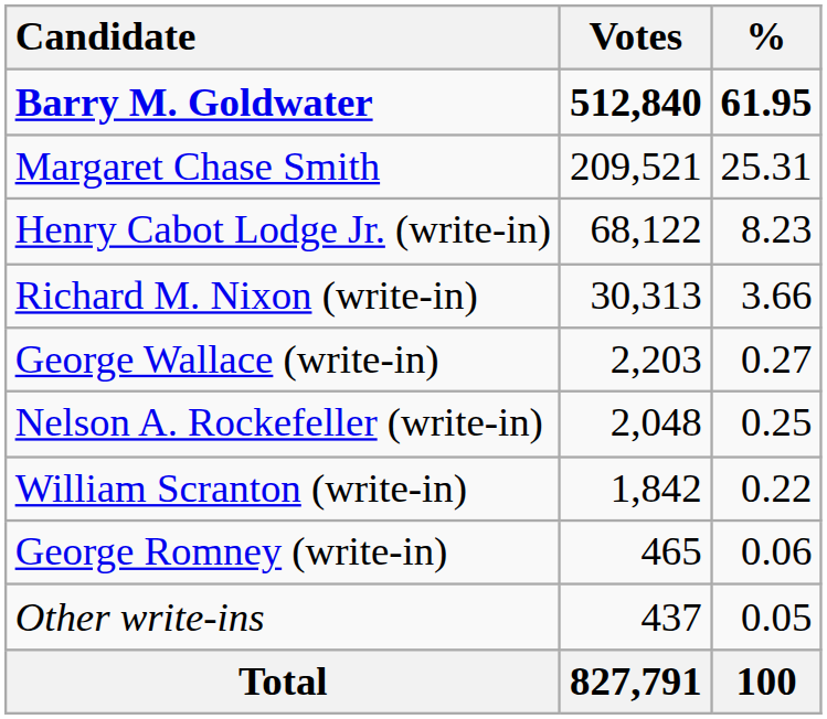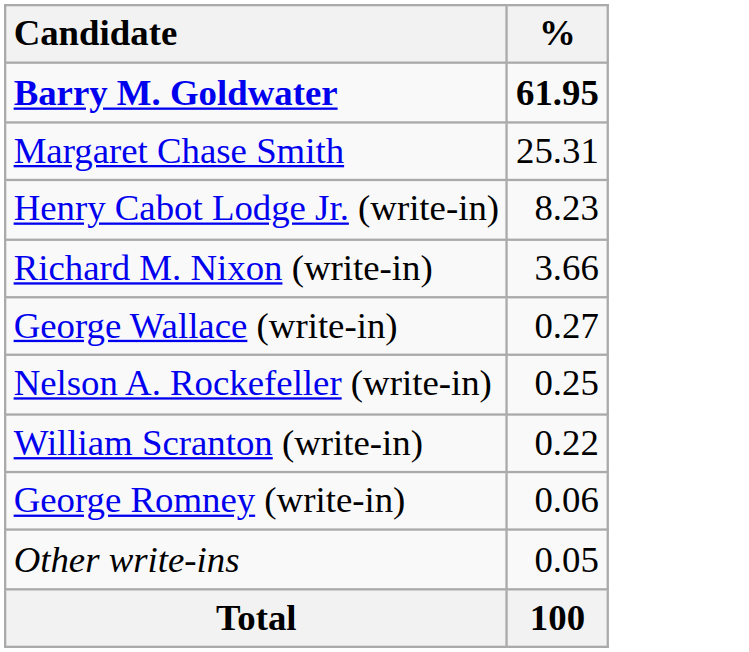 <table class="wikitable sortable plainrowheaders" style="text-align:right">
 <tr>
 <th style="text-align:left;">Candidate</th>
-<th>Votes</th>
 <th>%</th>
 </tr>
 <tr>
 <td style="text-align:left;"><strong><a href='#'>Barry M. Goldwater</a></strong></td>
-<td><strong>512,840</strong></td>
 <td><strong>61.95</strong></td>
 </tr>
 <tr>
 <td style="text-align:left;"><a href='#'>Margaret Chase Smith</a></td>
-<td>209,521</td>
 <td>25.31</td>
 </tr>
 <tr>
 <td style="text-align:left;"><a href='#'>Henry Cabot Lodge Jr.</a> (write-in)</td>
-<td>68,122</td>
 <td>8.23</td>
 </tr>
 <tr>
 <td style="text-align:left;"><a href='#'>Richard M. Nixon</a> (write-in)</td>
-<td>30,313</td>
 <td>3.66</td>
 </tr>
 <tr>
 <td style="text-align:left;"><a href='#'>George Wallace</a> (write-in)</td>
-<td>2,203</td>
 <td>0.27</td>
 </tr>
 <tr>
 <td style="text-align:left;"><a href='#'>Nelson A. Rockefeller</a> (write-in)</td>
-<td>2,048</td>
 <td>0.25</td>
 </tr>
 <tr>
 <td style="text-align:left;"><a href='#'>William Scranton</a> (write-in)</td>
-<td>1,842</td>
 <td>0.22</td>
 </tr>
 <tr>
 <td style="text-align:left;"><a href='#'>George Romney</a> (write-in)</td>
-<td>465</td>
 <td>0.06</td>
 </tr>
 <tr>
 <td style="text-align:left;"><em>Other write-ins</em></td>
-<td>437</td>
 <td>0.05</td>
 </tr>
 <tr class="sortbottom">
 <th>Total</th>
-<th>827,791</th>
 <th>100</th>
 </tr>
 </table>
